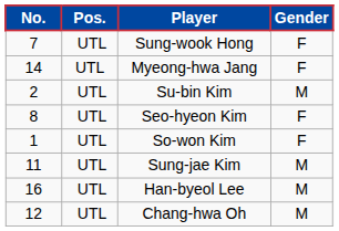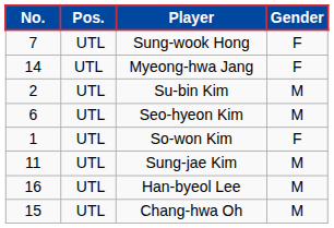 <table class="wikitable" style="text-align: center;">
 <tr>
 <th style="background:#0047A0; color:#FFFFFF; border:2px solid #CD2E3A; width: 50px;">No.</th>
 <th style="background:#0047A0; color:#FFFFFF; border:2px solid #CD2E3A; width: 50px;">Pos.</th>
 <th style="background:#0047A0; color:#FFFFFF; border:2px solid #CD2E3A; width: 150px;">Player</th>
 <th style="background:#0047A0; color:#FFFFFF; border:2px solid #CD2E3A; width: 50px;">Gender</th>
 </tr>
 <tr>
 <td>7</td>
 <td> UTL</td>
 <td>Sung-wook Hong</td>
 <td>F</td>
 </tr>
 <tr>
 <td>14</td>
 <td>UTL</td>
 <td>Myeong-hwa Jang</td>
 <td>F</td>
 </tr>
 <tr>
 <td>2</td>
 <td> UTL</td>
 <td>Su-bin Kim</td>
 <td>M</td>
 </tr>
 <tr>
-<td>8</td>
+<td>6</td>
 <td> UTL</td>
 <td>Seo-hyeon Kim</td>
-<td>F</td>
+<td>M</td>
 </tr>
 <tr>
 <td>1</td>
 <td> UTL</td>
 <td>So-won Kim</td>
 <td>F</td>
 </tr>
 <tr>
 <td>11</td>
 <td> UTL</td>
 <td>Sung-jae Kim</td>
 <td>M</td>
 </tr>
 <tr>
 <td>16</td>
 <td> UTL</td>
 <td>Han-byeol Lee</td>
 <td>M</td>
 </tr>
 <tr>
-<td>12</td>
+<td>15</td>
 <td> UTL</td>
 <td>Chang-hwa Oh</td>
 <td>M</td>
 </tr>
 </table>
